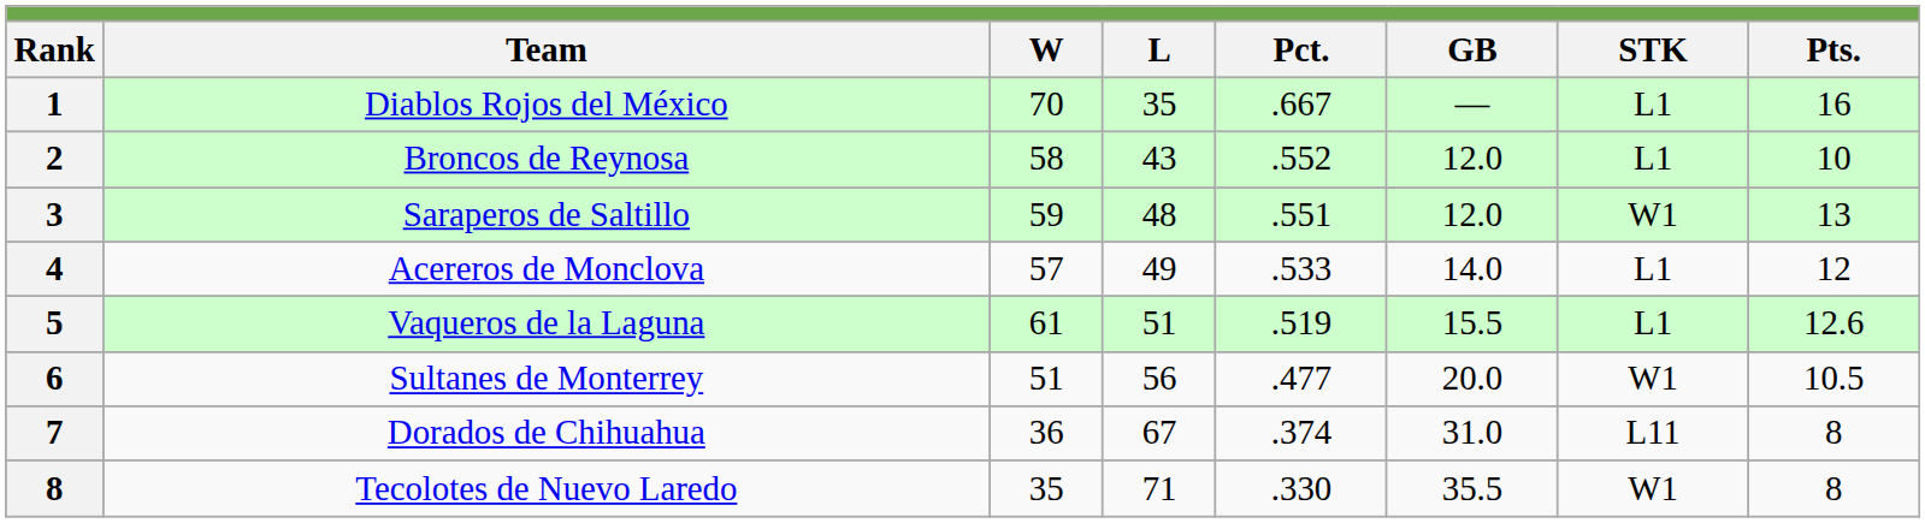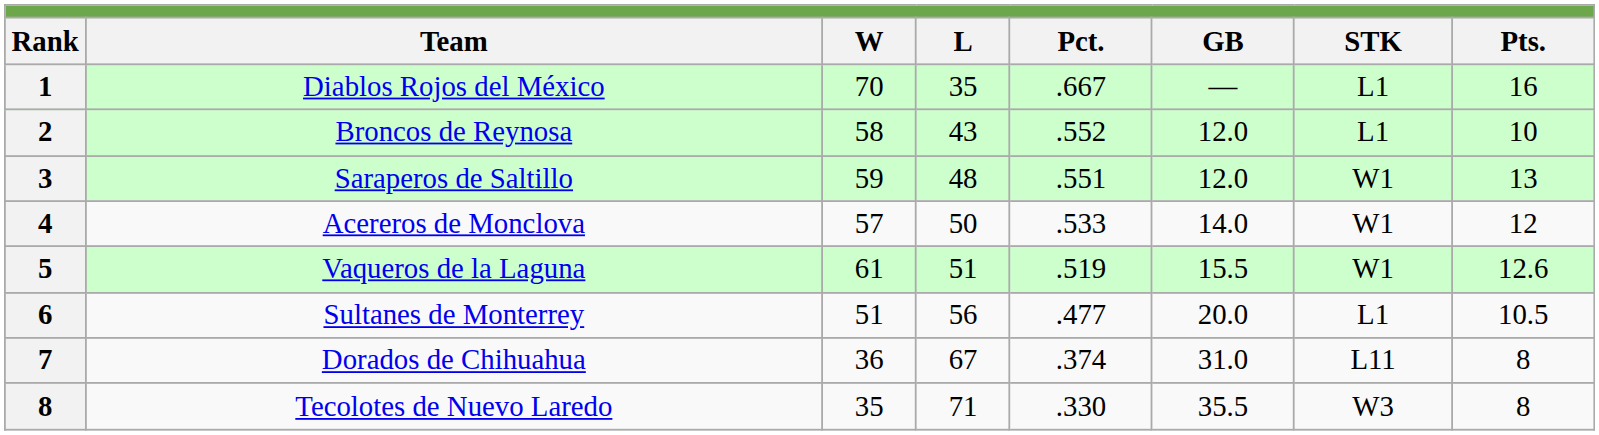 <table class="wikitable plainrowheaders" width="100%" style="text-align:center;">
 <tr>
 <th style="background:#6DA74B;" colspan="8"></th>
 </tr>
 <tr>
 <th scope="col" width="5%">Rank</th>
 <th>Team</th>
 <th>W</th>
 <th>L</th>
 <th>Pct.</th>
 <th>GB</th>
 <th>STK</th>
 <th>Pts.</th>
 </tr>
 <tr style="background-color:#ccffcc;">
 <th>1</th>
 <td><a href='#'>Diablos Rojos del México</a></td>
 <td>70</td>
 <td>35</td>
 <td>.667</td>
 <td>—</td>
 <td>L1</td>
 <td>16</td>
 </tr>
 <tr style="background-color:#ccffcc;">
 <th>2</th>
 <td><a href='#'>Broncos de Reynosa</a></td>
 <td>58</td>
 <td>43</td>
 <td>.552</td>
 <td>12.0</td>
 <td>L1</td>
 <td>10</td>
 </tr>
 <tr style="background-color:#ccffcc;">
 <th>3</th>
 <td><a href='#'>Saraperos de Saltillo</a></td>
 <td>59</td>
 <td>48</td>
 <td>.551</td>
 <td>12.0</td>
 <td>W1</td>
 <td>13</td>
 </tr>
 <tr>
 <th>4</th>
 <td><a href='#'>Acereros de Monclova</a></td>
 <td>57</td>
-<td>49</td>
+<td>50</td>
 <td>.533</td>
 <td>14.0</td>
-<td>L1</td>
+<td>W1</td>
 <td>12</td>
 </tr>
 <tr style="background-color:#ccffcc;">
 <th>5</th>
 <td><a href='#'>Vaqueros de la Laguna</a></td>
 <td>61</td>
 <td>51</td>
 <td>.519</td>
 <td>15.5</td>
-<td>L1</td>
+<td>W1</td>
 <td>12.6</td>
 </tr>
 <tr>
 <th>6</th>
 <td><a href='#'>Sultanes de Monterrey</a></td>
 <td>51</td>
 <td>56</td>
 <td>.477</td>
 <td>20.0</td>
-<td>W1</td>
+<td>L1</td>
 <td>10.5</td>
 </tr>
 <tr>
 <th>7</th>
 <td><a href='#'>Dorados de Chihuahua</a></td>
 <td>36</td>
 <td>67</td>
 <td>.374</td>
 <td>31.0</td>
 <td>L11</td>
 <td>8</td>
 </tr>
 <tr>
 <th>8</th>
 <td><a href='#'>Tecolotes de Nuevo Laredo</a></td>
 <td>35</td>
 <td>71</td>
 <td>.330</td>
 <td>35.5</td>
-<td>W1</td>
+<td>W3</td>
 <td>8</td>
 </tr>
 </table>
